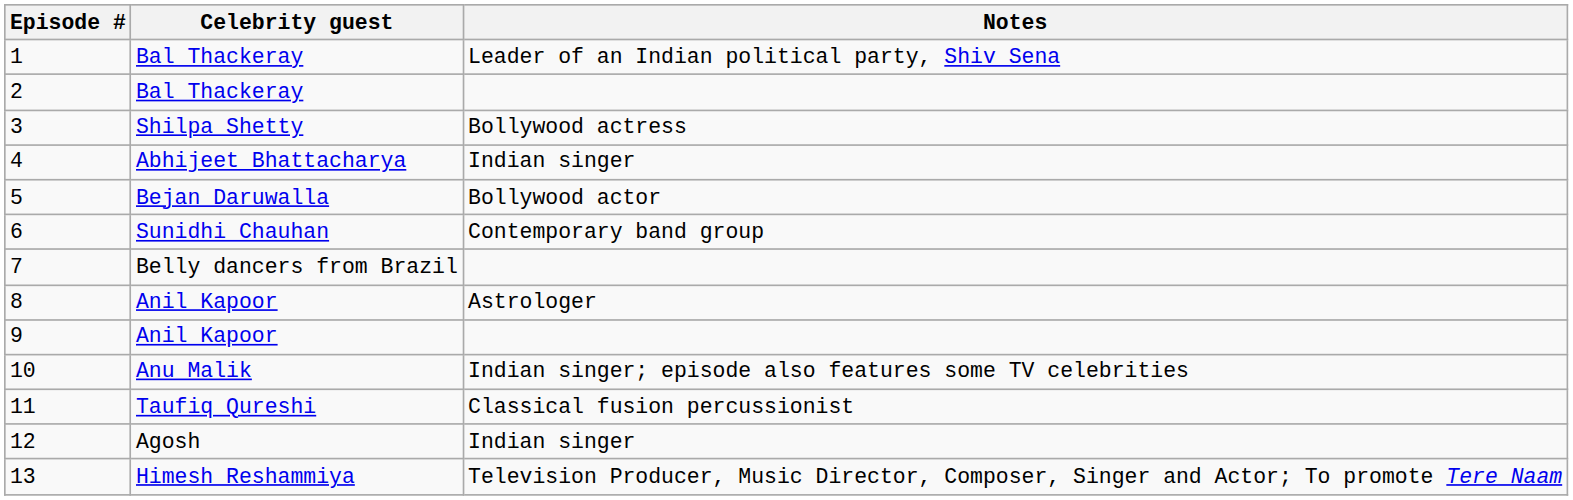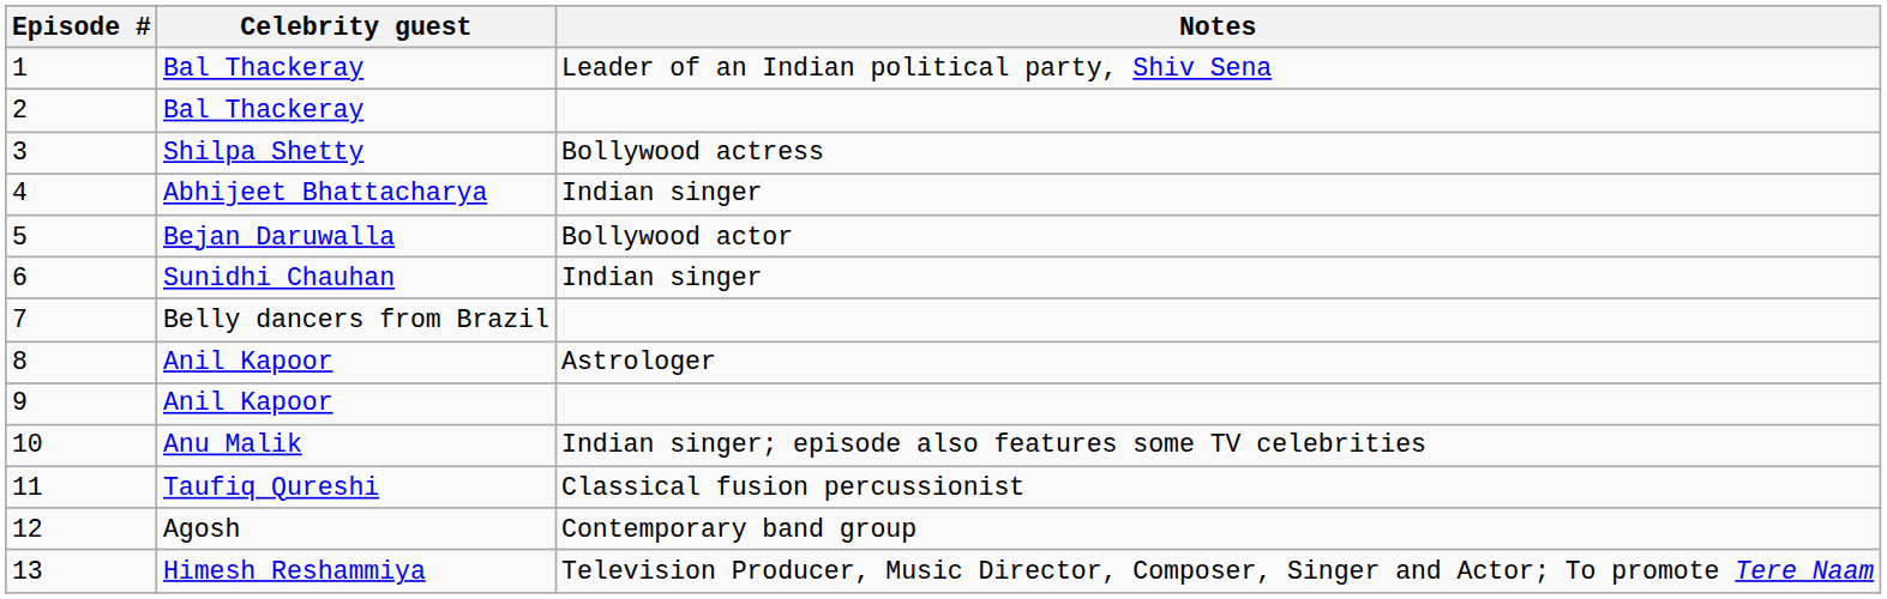 <table class="wikitable">
 <tr>
 <th>Episode #</th>
 <th>Celebrity guest</th>
 <th>Notes</th>
 </tr>
 <tr>
 <td>1</td>
 <td><a href='#'>Bal Thackeray</a></td>
 <td>Leader of an Indian political party, <a href='#'>Shiv Sena</a></td>
 </tr>
 <tr>
 <td>2</td>
 <td><a href='#'>Bal Thackeray</a></td>
 </tr>
 <tr>
 <td>3</td>
 <td><a href='#'>Shilpa Shetty</a></td>
 <td>Bollywood actress</td>
 </tr>
 <tr>
 <td>4</td>
 <td><a href='#'>Abhijeet Bhattacharya</a></td>
 <td>Indian singer</td>
 </tr>
 <tr>
 <td>5</td>
 <td><a href='#'>Bejan Daruwalla</a></td>
 <td>Bollywood actor</td>
 </tr>
 <tr>
 <td>6</td>
 <td><a href='#'>Sunidhi Chauhan</a></td>
-<td>Contemporary band group</td>
+<td>Indian singer</td>
 </tr>
 <tr>
 <td>7</td>
 <td>Belly dancers from Brazil</td>
 </tr>
 <tr>
 <td>8</td>
 <td><a href='#'>Anil Kapoor</a></td>
 <td>Astrologer</td>
 </tr>
 <tr>
 <td>9</td>
 <td><a href='#'>Anil Kapoor</a></td>
 </tr>
 <tr>
 <td>10</td>
 <td><a href='#'>Anu Malik</a></td>
 <td>Indian singer; episode also features some TV celebrities</td>
 </tr>
 <tr>
 <td>11</td>
 <td><a href='#'>Taufiq Qureshi</a></td>
 <td>Classical fusion percussionist</td>
 </tr>
 <tr>
 <td>12</td>
 <td>Agosh</td>
-<td>Indian singer</td>
+<td>Contemporary band group</td>
 </tr>
 <tr>
 <td>13</td>
 <td><a href='#'>Himesh Reshammiya</a></td>
 <td>Television Producer, Music Director, Composer, Singer and Actor; To promote <em><a href='#'>Tere Naam</a></em></td>
 </tr>
 </table>
